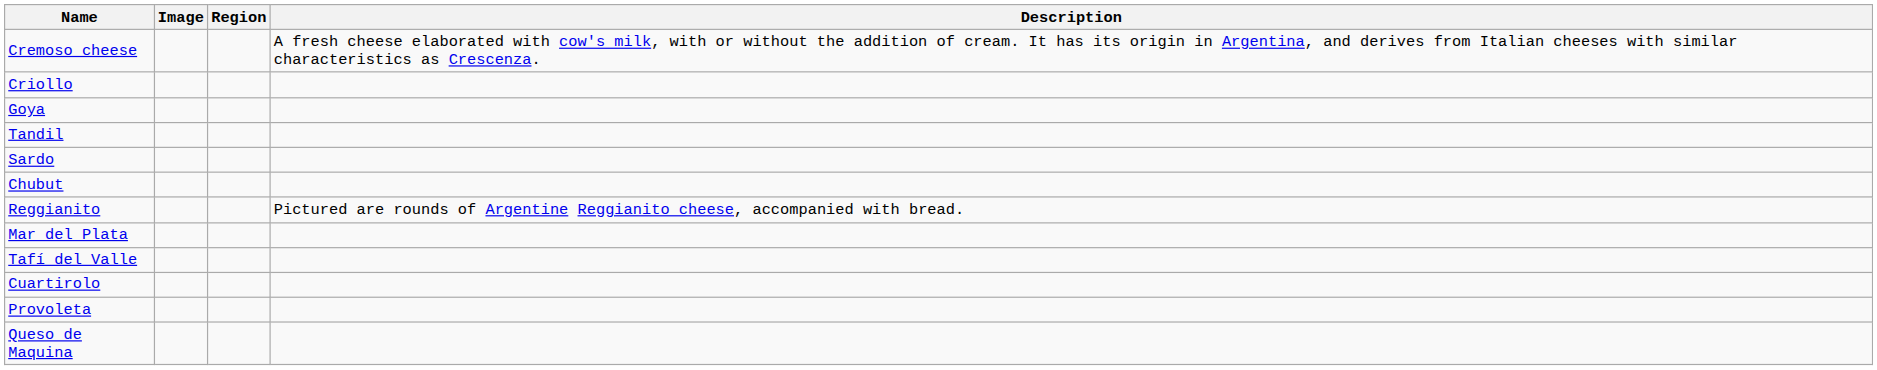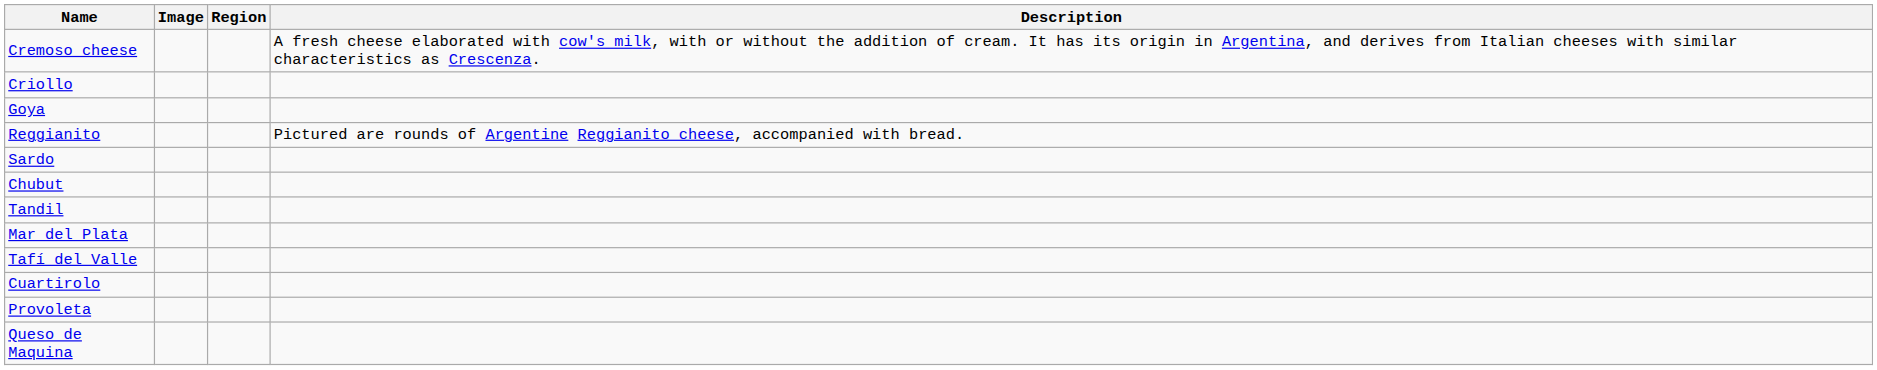 <table class="wikitable sortable" style="width:100%">
 <tr>
 <th>Name</th>
 <th class="unsortable">Image</th>
 <th>Region</th>
 <th>Description</th>
 </tr>
 <tr>
 <td><a href='#'>Cremoso cheese</a></td>
 <td></td>
 <td></td>
 <td>A fresh cheese elaborated with <a href='#'>cow's milk</a>, with or without the addition of cream. It has its origin in <a href='#'>Argentina</a>, and derives from Italian cheeses with similar characteristics as <a href='#'>Crescenza</a>.</td>
 </tr>
 <tr>
 <td><a href='#'>Criollo</a></td>
 <td></td>
 <td></td>
 <td></td>
 </tr>
 <tr>
 <td><a href='#'>Goya</a></td>
 <td></td>
 <td></td>
 <td></td>
 </tr>
 <tr>
-<td><a href='#'>Tandil</a></td>
+<td><a href='#'>Reggianito</a></td>
 <td></td>
 <td></td>
-<td></td>
+<td>Pictured are rounds of <a href='#'>Argentine</a> <a href='#'>Reggianito cheese</a>, accompanied with bread.</td>
 </tr>
 <tr>
 <td><a href='#'>Sardo</a></td>
 <td></td>
 <td></td>
 <td></td>
 </tr>
 <tr>
 <td><a href='#'>Chubut</a></td>
 <td></td>
 <td></td>
 <td></td>
 </tr>
 <tr>
-<td><a href='#'>Reggianito</a></td>
+<td><a href='#'>Tandil</a></td>
 <td></td>
 <td></td>
-<td>Pictured are rounds of <a href='#'>Argentine</a> <a href='#'>Reggianito cheese</a>, accompanied with bread.</td>
+<td></td>
 </tr>
 <tr>
 <td><a href='#'>Mar del Plata</a></td>
 <td></td>
 <td></td>
 <td></td>
 </tr>
 <tr>
 <td><a href='#'>Tafí del Valle</a></td>
 <td></td>
 <td></td>
 <td></td>
 </tr>
 <tr>
 <td><a href='#'>Cuartirolo</a></td>
 <td></td>
 <td></td>
 <td></td>
 </tr>
 <tr>
 <td><a href='#'>Provoleta</a></td>
 <td></td>
 <td></td>
 <td></td>
 </tr>
 <tr>
 <td><a href='#'>Queso de Maquina</a></td>
 <td></td>
 <td></td>
 <td></td>
 </tr>
 </table>
